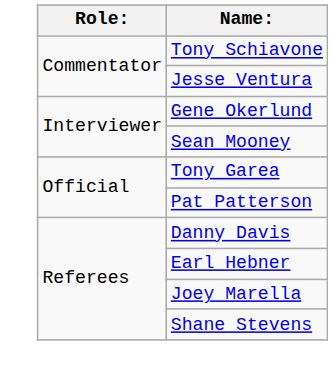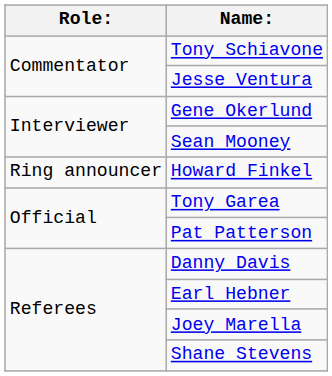 <table class=wikitable style="font-size:90%; margin: 0.5em 0 0.5em 1em; float: right; clear: left;">
 <tr>
 <th>Role:</th>
 <th>Name:</th>
 </tr>
 <tr>
 <td rowspan=2>Commentator</td>
 <td><a href='#'>Tony Schiavone</a></td>
 </tr>
 <tr>
 <td><a href='#'>Jesse Ventura</a></td>
 </tr>
 <tr>
 <td rowspan=2>Interviewer</td>
 <td><a href='#'>Gene Okerlund</a></td>
 </tr>
 <tr>
 <td><a href='#'>Sean Mooney</a></td>
+</tr>
+<tr>
+<td rowspan=1>Ring announcer</td>
+<td><a href='#'>Howard Finkel</a></td>
 </tr>
 <tr>
 <td rowspan=2>Official</td>
 <td><a href='#'>Tony Garea</a></td>
 </tr>
 <tr>
 <td><a href='#'>Pat Patterson</a></td>
 </tr>
 <tr>
 <td rowspan=4>Referees</td>
 <td><a href='#'>Danny Davis</a></td>
 </tr>
 <tr>
 <td><a href='#'>Earl Hebner</a></td>
 </tr>
 <tr>
 <td><a href='#'>Joey Marella</a></td>
 </tr>
 <tr>
 <td><a href='#'>Shane Stevens</a></td>
 </tr>
 </table>
